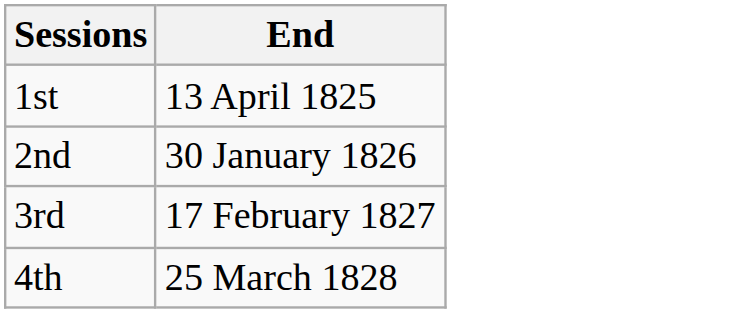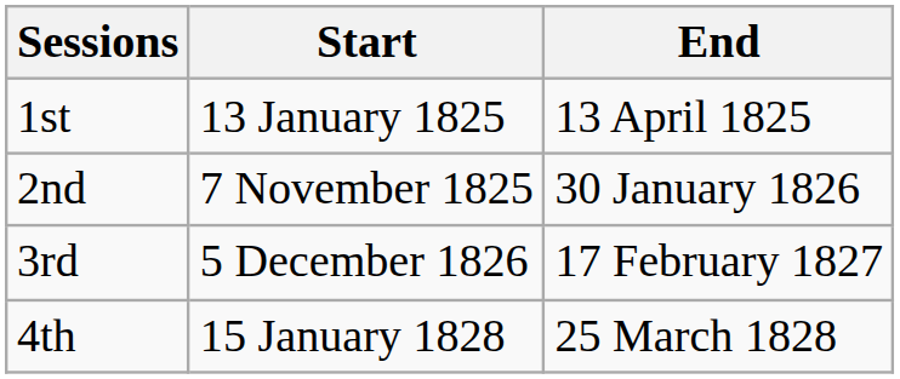 <table class="wikitable">
 <tr>
 <th>Sessions</th>
+<th>Start</th>
 <th>End</th>
 </tr>
 <tr>
 <td>1st</td>
+<td>13 January 1825</td>
 <td>13 April 1825</td>
 </tr>
 <tr>
 <td>2nd</td>
+<td>7 November 1825</td>
 <td>30 January 1826</td>
 </tr>
 <tr>
 <td>3rd</td>
+<td>5 December 1826</td>
 <td>17 February 1827</td>
 </tr>
 <tr>
 <td>4th</td>
+<td>15 January 1828</td>
 <td>25 March 1828</td>
 </tr>
 </table>
